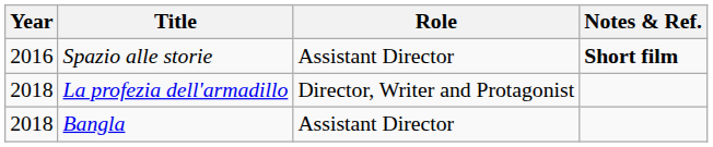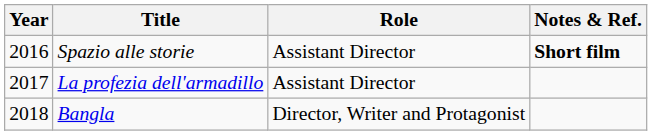 <table class="wikitable sortable">
 <tr>
 <th>Year</th>
 <th>Title</th>
 <th>Role</th>
 <th class="unsortable">Notes & Ref.</th>
 </tr>
 <tr>
 <td>2016</td>
 <td><em>Spazio alle storie</em></td>
 <td>Assistant Director</td>
 <td><strong>Short film</strong></td>
 </tr>
 <tr>
-<td>2018</td>
+<td>2017</td>
 <td><em><a href='#'>La profezia dell'armadillo</a></em></td>
-<td>Director, Writer and Protagonist</td>
+<td>Assistant Director</td>
 <td></td>
 </tr>
 <tr>
 <td>2018</td>
 <td><em><a href='#'>Bangla</a></em></td>
-<td>Assistant Director</td>
+<td>Director, Writer and Protagonist</td>
 <td></td>
 </tr>
 </table>
